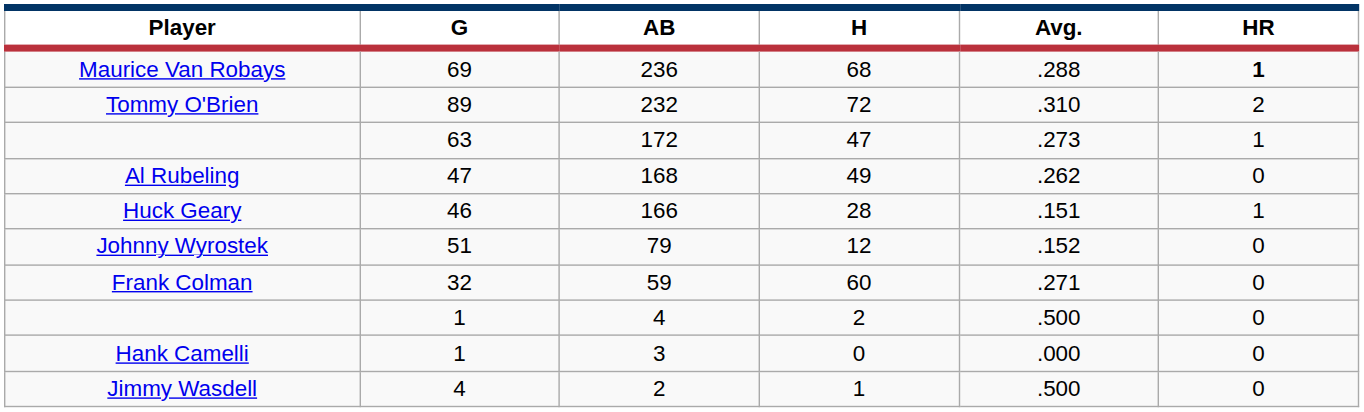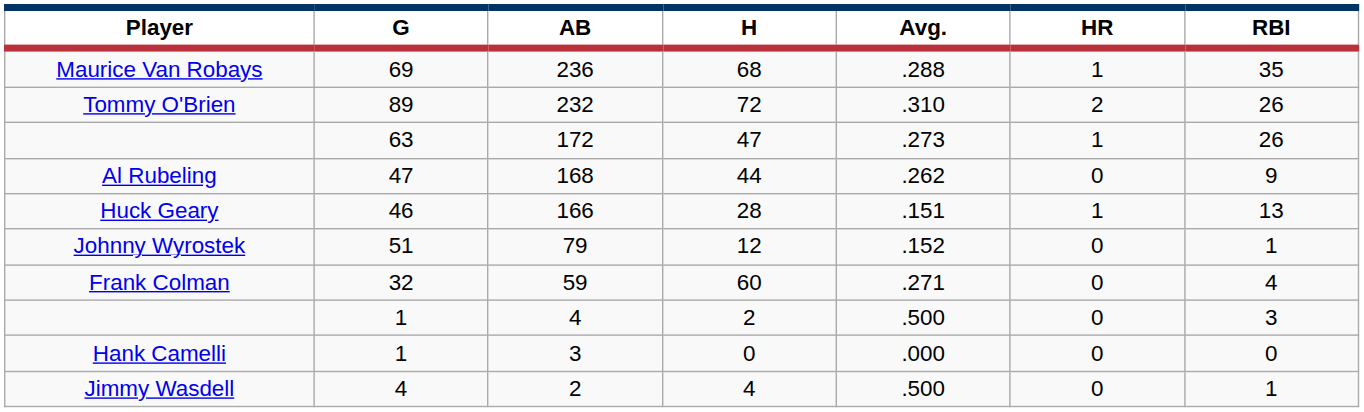 <table class="wikitable sortable">
 <tr>
 <th style="background:#FFFFFF; border-top:#023465 5px solid; border-bottom:#ba313c 5px solid;" width="16%">Player</th>
 <th style="background:#FFFFFF; border-top:#023465 5px solid; border-bottom:#ba313c 5px solid;" width="9%">G</th>
 <th style="background:#FFFFFF; border-top:#023465 5px solid; border-bottom:#ba313c 5px solid;" width="9%">AB</th>
 <th style="background:#FFFFFF; border-top:#023465 5px solid; border-bottom:#ba313c 5px solid;" width="9%">H</th>
 <th style="background:#FFFFFF; border-top:#023465 5px solid; border-bottom:#ba313c 5px solid;" width="9%">Avg.</th>
 <th style="background:#FFFFFF; border-top:#023465 5px solid; border-bottom:#ba313c 5px solid;" width="9%">HR</th>
+<th style="background:#FFFFFF; border-top:#023465 5px solid; border-bottom:#ba313c 5px solid;" width="9%">RBI</th>
 </tr>
 <tr align="center">
 <td><a href='#'>Maurice Van Robays</a></td>
 <td>69</td>
 <td>236</td>
 <td>68</td>
 <td>.288</td>
-<td><strong>1</strong></td>
+<td>1</td>
+<td>35</td>
 </tr>
 <tr align="center">
 <td><a href='#'>Tommy O'Brien</a></td>
 <td>89</td>
 <td>232</td>
 <td>72</td>
 <td>.310</td>
 <td>2</td>
+<td>26</td>
 </tr>
 <tr align="center">
 <td></td>
 <td>63</td>
 <td>172</td>
 <td>47</td>
 <td>.273</td>
 <td>1</td>
+<td>26</td>
 </tr>
 <tr align="center">
 <td><a href='#'>Al Rubeling</a></td>
 <td>47</td>
 <td>168</td>
-<td>49</td>
+<td>44</td>
 <td>.262</td>
 <td>0</td>
+<td>9</td>
 </tr>
 <tr align="center">
 <td><a href='#'>Huck Geary</a></td>
 <td>46</td>
 <td>166</td>
 <td>28</td>
 <td>.151</td>
 <td>1</td>
+<td>13</td>
 </tr>
 <tr align="center">
 <td><a href='#'>Johnny Wyrostek</a></td>
 <td>51</td>
 <td>79</td>
 <td>12</td>
 <td>.152</td>
 <td>0</td>
+<td>1</td>
 </tr>
 <tr align="center">
 <td><a href='#'>Frank Colman</a></td>
 <td>32</td>
 <td>59</td>
 <td>60</td>
 <td>.271</td>
 <td>0</td>
+<td>4</td>
 </tr>
 <tr align="center">
 <td></td>
 <td>1</td>
 <td>4</td>
 <td>2</td>
 <td>.500</td>
 <td>0</td>
+<td>3</td>
 </tr>
 <tr align="center">
 <td><a href='#'>Hank Camelli</a></td>
 <td>1</td>
 <td>3</td>
 <td>0</td>
 <td>.000</td>
 <td>0</td>
+<td>0</td>
 </tr>
 <tr align="center">
 <td><a href='#'>Jimmy Wasdell</a></td>
 <td>4</td>
 <td>2</td>
-<td>1</td>
+<td>4</td>
 <td>.500</td>
 <td>0</td>
+<td>1</td>
 </tr>
 </table>
